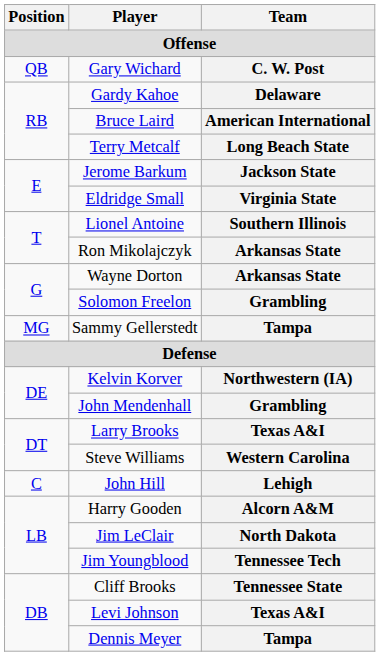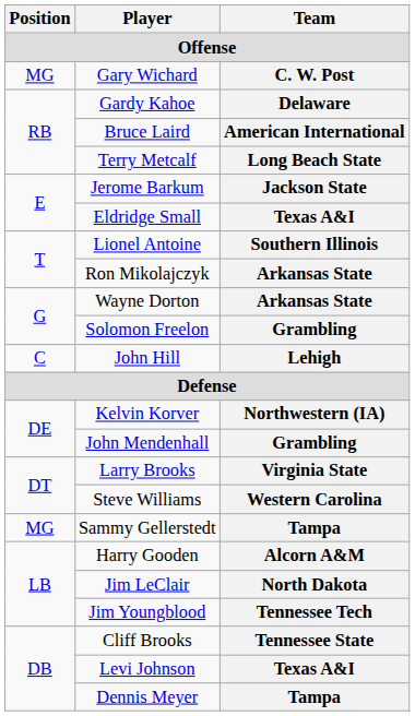 <table class="wikitable">
 <tr>
 <th>Position</th>
 <th>Player</th>
 <th>Team</th>
 </tr>
 <tr>
 <td colspan="3" style="text-align:center; background:#ddd;"><strong>Offense </strong></td>
 </tr>
 <tr style="text-align:center;">
-<td><a href='#'>QB</a></td>
+<td><a href='#'>MG</a></td>
 <td><a href='#'>Gary Wichard</a></td>
 <th Style = >C. W. Post</th>
 </tr>
 <tr style="text-align:center;">
 <td rowspan="3"><a href='#'>RB</a></td>
 <td><a href='#'>Gardy Kahoe</a></td>
 <th Style = >Delaware</th>
 </tr>
 <tr style="text-align:center;">
 <td><a href='#'>Bruce Laird</a></td>
 <th Style = >American International</th>
 </tr>
 <tr style="text-align:center;">
 <td><a href='#'>Terry Metcalf</a></td>
 <th Style = >Long Beach State</th>
 </tr>
 <tr style="text-align:center;">
 <td rowspan="2"><a href='#'>E</a></td>
 <td><a href='#'>Jerome Barkum</a></td>
 <th Style = >Jackson State</th>
 </tr>
 <tr style="text-align:center;">
 <td><a href='#'>Eldridge Small</a></td>
-<th Style = >Virginia State</th>
+<th Style = >Texas A&I</th>
 </tr>
 <tr style="text-align:center;">
 <td rowspan="2"><a href='#'>T</a></td>
 <td><a href='#'>Lionel Antoine</a></td>
 <th Style = >Southern Illinois</th>
 </tr>
 <tr style="text-align:center;">
 <td>Ron Mikolajczyk</td>
 <th Style = >Arkansas State</th>
 </tr>
 <tr style="text-align:center;">
 <td rowspan="2"><a href='#'>G</a></td>
 <td>Wayne Dorton</td>
 <th Style = >Arkansas State</th>
 </tr>
 <tr style="text-align:center;">
 <td><a href='#'>Solomon Freelon</a></td>
 <th Style = >Grambling</th>
 </tr>
 <tr style="text-align:center;">
-<td><a href='#'>MG</a></td>
-<td>Sammy Gellerstedt</td>
-<th Style = >Tampa</th>
+<td><a href='#'>C</a></td>
+<td><a href='#'>John Hill</a></td>
+<th Style = >Lehigh</th>
 </tr>
 <tr>
 <td colspan="3" style="text-align:center; background:#ddd;"><strong>Defense</strong></td>
 </tr>
 <tr style="text-align:center;">
 <td rowspan="2"><a href='#'>DE</a></td>
 <td><a href='#'>Kelvin Korver</a></td>
 <th Style = >Northwestern (IA)</th>
 </tr>
 <tr style="text-align:center;">
 <td><a href='#'>John Mendenhall</a></td>
 <th Style = >Grambling</th>
 </tr>
 <tr style="text-align:center;">
 <td rowspan="2"><a href='#'>DT</a></td>
 <td><a href='#'>Larry Brooks</a></td>
-<th Style = >Texas A&I</th>
+<th Style = >Virginia State</th>
 </tr>
 <tr style="text-align:center;">
 <td>Steve Williams</td>
 <th Style = >Western Carolina</th>
 </tr>
 <tr style="text-align:center;">
-<td><a href='#'>C</a></td>
-<td><a href='#'>John Hill</a></td>
-<th Style = >Lehigh</th>
+<td><a href='#'>MG</a></td>
+<td>Sammy Gellerstedt</td>
+<th Style = >Tampa</th>
 </tr>
 <tr style="text-align:center;">
 <td rowspan="3"><a href='#'>LB</a></td>
 <td>Harry Gooden</td>
 <th Style = >Alcorn A&M</th>
 </tr>
 <tr style="text-align:center;">
 <td><a href='#'>Jim LeClair</a></td>
 <th Style = >North Dakota</th>
 </tr>
 <tr style="text-align:center;">
 <td><a href='#'>Jim Youngblood</a></td>
 <th Style = >Tennessee Tech</th>
 </tr>
 <tr style="text-align:center;">
 <td rowspan="3"><a href='#'>DB</a></td>
 <td>Cliff Brooks</td>
 <th Style = >Tennessee State</th>
 </tr>
 <tr style="text-align:center;">
 <td><a href='#'>Levi Johnson</a></td>
 <th Style = >Texas A&I</th>
 </tr>
 <tr style="text-align:center;">
 <td><a href='#'>Dennis Meyer</a></td>
 <th Style = >Tampa</th>
 </tr>
 </table>
